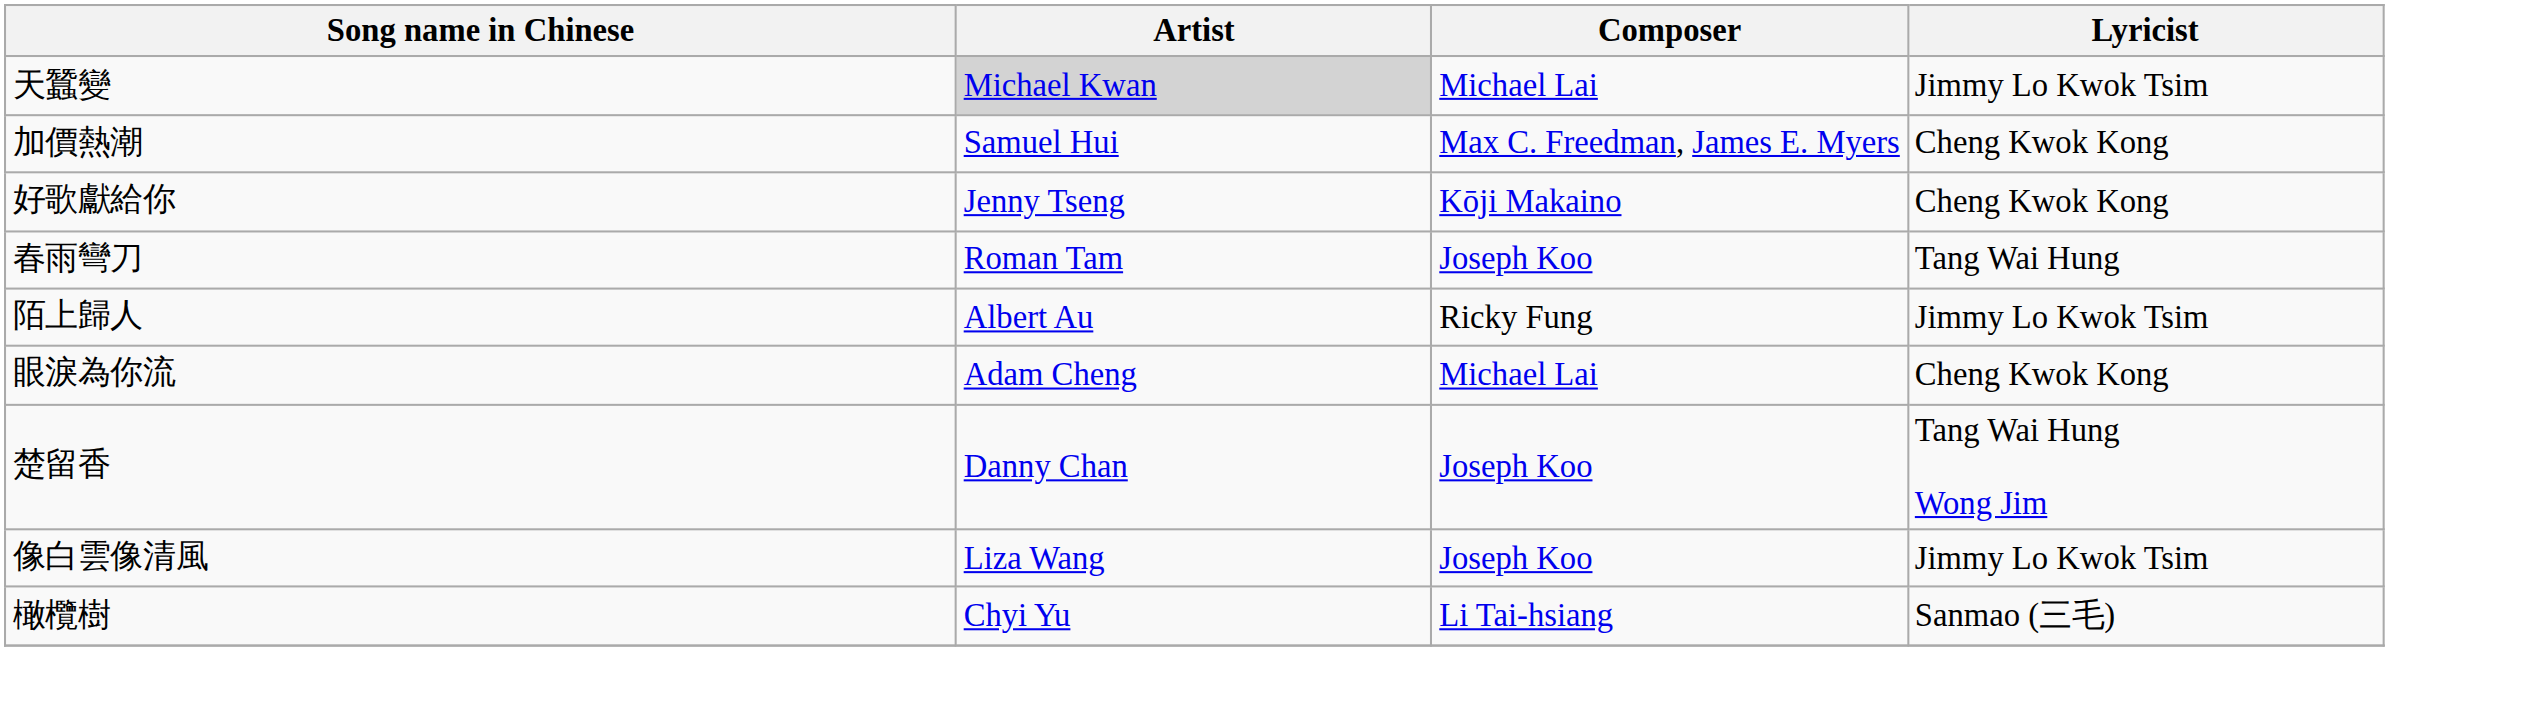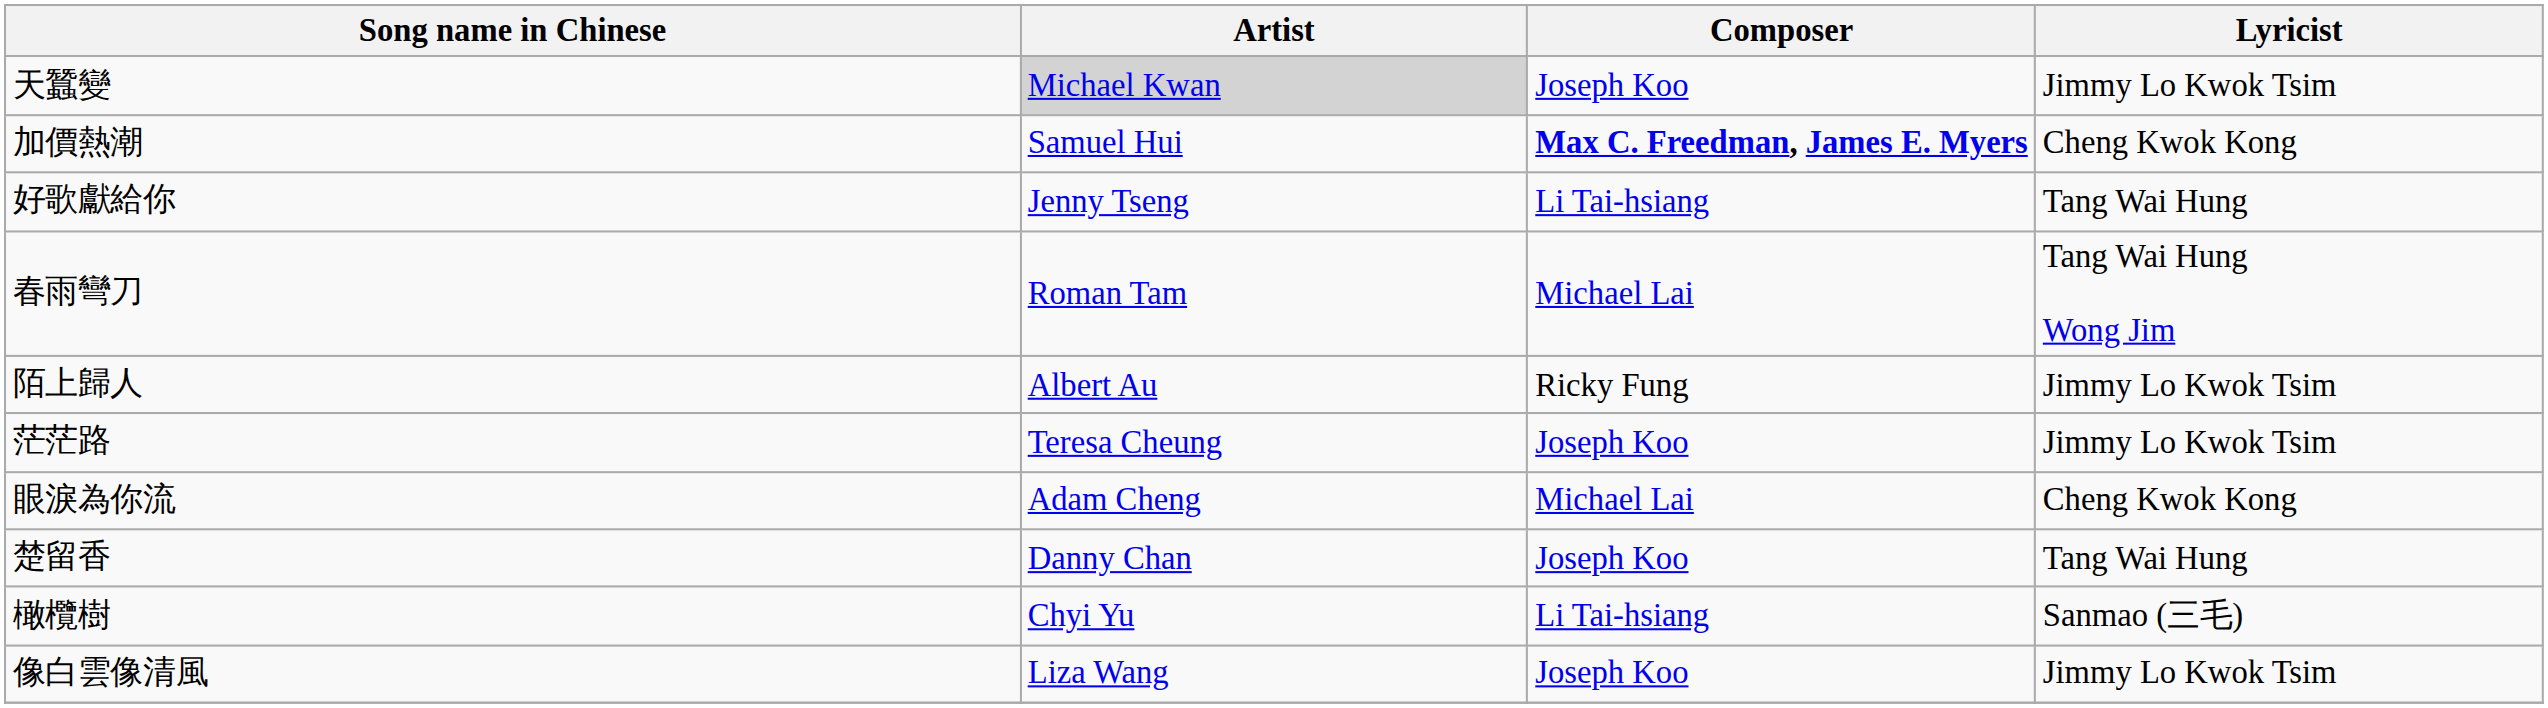 <table class="wikitable">
 <tr>
 <th width=40%>Song name in Chinese</th>
 <th width=20%>Artist</th>
 <th width=20%>Composer</th>
 <th width=20%>Lyricist</th>
 </tr>
 <tr>
 <td>天蠶變</td>
 <td style="background: lightgrey;"><a href='#'>Michael Kwan</a></td>
-<td><a href='#'>Michael Lai</a></td>
+<td><a href='#'>Joseph Koo</a></td>
 <td>Jimmy Lo Kwok Tsim</td>
 </tr>
 <tr>
 <td>加價熱潮</td>
 <td><a href='#'>Samuel Hui</a></td>
-<td><a href='#'>Max C. Freedman</a>, <a href='#'>James E. Myers</a></td>
+<td><strong><a href='#'>Max C. Freedman</a>, <a href='#'>James E. Myers</a></strong></td>
 <td>Cheng Kwok Kong</td>
 </tr>
 <tr>
 <td>好歌獻給你</td>
 <td><a href='#'>Jenny Tseng</a></td>
-<td><a href='#'>Kōji Makaino</a></td>
-<td>Cheng Kwok Kong</td>
+<td><a href='#'>Li Tai-hsiang</a></td>
+<td>Tang Wai Hung</td>
 </tr>
 <tr>
 <td>春雨彎刀</td>
 <td><a href='#'>Roman Tam</a></td>
-<td><a href='#'>Joseph Koo</a></td>
-<td>Tang Wai Hung</td>
+<td><a href='#'>Michael Lai</a></td>
+<td>Tang Wai Hung<br><br><a href='#'>Wong Jim</a></td>
 </tr>
 <tr>
 <td>陌上歸人</td>
 <td><a href='#'>Albert Au</a></td>
 <td>Ricky Fung</td>
+<td>Jimmy Lo Kwok Tsim</td>
+</tr>
+<tr>
+<td>茫茫路</td>
+<td><a href='#'>Teresa Cheung</a></td>
+<td><a href='#'>Joseph Koo</a></td>
 <td>Jimmy Lo Kwok Tsim</td>
 </tr>
 <tr>
 <td>眼淚為你流</td>
 <td><a href='#'>Adam Cheng</a></td>
 <td><a href='#'>Michael Lai</a></td>
 <td>Cheng Kwok Kong</td>
 </tr>
 <tr>
 <td>楚留香</td>
 <td><a href='#'>Danny Chan</a></td>
 <td><a href='#'>Joseph Koo</a></td>
-<td>Tang Wai Hung<br><br><a href='#'>Wong Jim</a></td>
+<td>Tang Wai Hung</td>
+</tr>
+<tr>
+<td>橄欖樹</td>
+<td><a href='#'>Chyi Yu</a></td>
+<td><a href='#'>Li Tai-hsiang</a></td>
+<td>Sanmao (三毛)</td>
 </tr>
 <tr>
 <td>像白雲像清風</td>
 <td><a href='#'>Liza Wang</a></td>
 <td><a href='#'>Joseph Koo</a></td>
 <td>Jimmy Lo Kwok Tsim</td>
 </tr>
 <tr>
-<td>橄欖樹</td>
-<td><a href='#'>Chyi Yu</a></td>
-<td><a href='#'>Li Tai-hsiang</a></td>
-<td>Sanmao (三毛)</td>
-</tr>
-<tr>
 </tr>
 </table>
